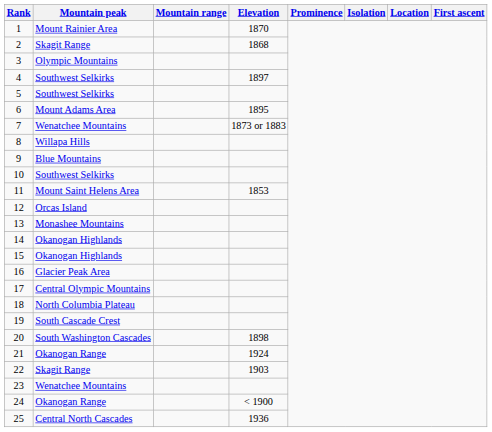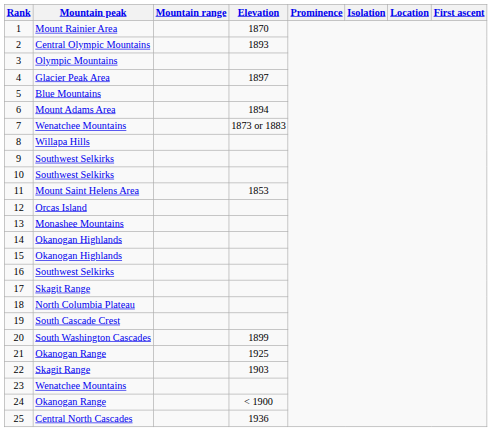 <table class="wikitable sortable">
 <tr>
 <th><a href='#'>Rank</a></th>
 <th><a href='#'>Mountain peak</a></th>
 <th><a href='#'>Mountain range</a></th>
 <th><a href='#'>Elevation</a></th>
 <th><a href='#'>Prominence</a></th>
 <th><a href='#'>Isolation</a></th>
 <th><a href='#'>Location</a></th>
 <th><a href='#'>First ascent</a></th>
 </tr>
 <tr>
 <td align=center>1<br></td>
 <td><a href='#'>Mount Rainier Area</a><br></td>
 <td></td>
 <td align=center>1870</td>
 </tr>
 <tr>
 <td align=center>2<br></td>
-<td><a href='#'>Skagit Range</a><br></td>
+<td><a href='#'>Central Olympic Mountains</a><br></td>
 <td></td>
-<td align=center>1868</td>
+<td align=center>1893</td>
 </tr>
 <tr>
 <td align=center>3<br></td>
 <td><a href='#'>Olympic Mountains</a><br></td>
 <td></td>
 <td align=center data-sort-value=9999></td>
 </tr>
 <tr>
 <td align=center>4<br></td>
-<td><a href='#'>Southwest Selkirks</a><br></td>
+<td><a href='#'>Glacier Peak Area</a><br></td>
 <td></td>
 <td align=center>1897</td>
 </tr>
 <tr>
 <td align=center>5<br></td>
-<td><a href='#'>Southwest Selkirks</a><br></td>
+<td><a href='#'>Blue Mountains</a><br></td>
 <td></td>
 <td align=center data-sort-value=9999></td>
 </tr>
 <tr>
 <td align=center>6<br></td>
 <td><a href='#'>Mount Adams Area</a><br></td>
 <td></td>
-<td align=center>1895</td>
+<td align=center>1894</td>
 </tr>
 <tr>
 <td align=center>7<br></td>
 <td><a href='#'>Wenatchee Mountains</a><br></td>
 <td></td>
 <td align=center data-sort-value=1873>1873 or 1883</td>
 </tr>
 <tr>
 <td align=center>8<br></td>
 <td><a href='#'>Willapa Hills</a><br></td>
 <td></td>
 <td align=center data-sort-value=9999></td>
 </tr>
 <tr>
 <td align=center>9<br></td>
-<td><a href='#'>Blue Mountains</a><br></td>
+<td><a href='#'>Southwest Selkirks</a><br></td>
 <td></td>
 <td align=center data-sort-value=9999></td>
 </tr>
 <tr>
 <td align=center>10<br></td>
 <td><a href='#'>Southwest Selkirks</a><br></td>
 <td></td>
 <td align=center data-sort-value=9999></td>
 </tr>
 <tr>
 <td align=center>11<br></td>
 <td><a href='#'>Mount Saint Helens Area</a><br></td>
 <td></td>
 <td align=center>1853</td>
 </tr>
 <tr>
 <td align=center>12<br></td>
 <td><a href='#'>Orcas Island</a><br></td>
 <td></td>
 <td align=center data-sort-value=9999></td>
 </tr>
 <tr>
 <td align=center>13<br></td>
 <td><a href='#'>Monashee Mountains</a><br></td>
 <td></td>
 <td align=center data-sort-value=9999></td>
 </tr>
 <tr>
 <td align=center>14<br></td>
 <td><a href='#'>Okanogan Highlands</a><br></td>
 <td></td>
 <td align=center data-sort-value=9999></td>
 </tr>
 <tr>
 <td align=center>15<br></td>
 <td><a href='#'>Okanogan Highlands</a><br></td>
 <td></td>
 <td align=center data-sort-value=9999></td>
 </tr>
 <tr>
 <td align=center>16<br></td>
-<td><a href='#'>Glacier Peak Area</a><br></td>
+<td><a href='#'>Southwest Selkirks</a><br></td>
 <td></td>
 <td align=center data-sort-value=9999></td>
 </tr>
 <tr>
 <td align=center>17<br></td>
-<td><a href='#'>Central Olympic Mountains</a><br></td>
+<td><a href='#'>Skagit Range</a><br></td>
 <td></td>
 <td align=center data-sort-value=9999></td>
 </tr>
 <tr>
 <td align=center>18<br></td>
 <td><a href='#'>North Columbia Plateau</a><br></td>
 <td></td>
 <td align=center data-sort-value=9999></td>
 </tr>
 <tr>
 <td align=center>19<br></td>
 <td><a href='#'>South Cascade Crest</a><br></td>
 <td></td>
 <td align=center data-sort-value=9999></td>
 </tr>
 <tr>
 <td align=center>20<br></td>
 <td><a href='#'>South Washington Cascades</a><br></td>
 <td></td>
-<td align=center>1898</td>
+<td align=center>1899</td>
 </tr>
 <tr>
 <td align=center>21<br></td>
 <td><a href='#'>Okanogan Range</a><br></td>
 <td></td>
-<td align=center>1924</td>
+<td align=center>1925</td>
 </tr>
 <tr>
 <td align=center>22<br></td>
 <td><a href='#'>Skagit Range</a><br></td>
 <td></td>
 <td align=center>1903</td>
 </tr>
 <tr>
 <td align=center>23<br></td>
 <td><a href='#'>Wenatchee Mountains</a><br></td>
 <td></td>
 <td align=center data-sort-value=9999></td>
 </tr>
 <tr>
 <td align=center>24<br></td>
 <td><a href='#'>Okanogan Range</a><br></td>
 <td></td>
 <td align=center data-sort-value=1899.9>< 1900</td>
 </tr>
 <tr>
 <td align=center>25<br></td>
 <td><a href='#'>Central North Cascades</a><br></td>
 <td></td>
 <td align=center>1936</td>
 </tr>
 </table>
